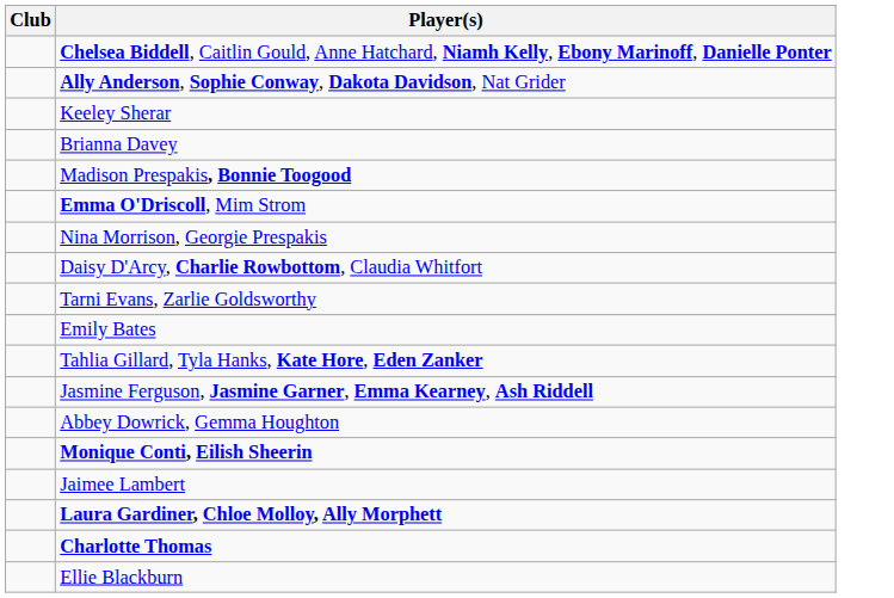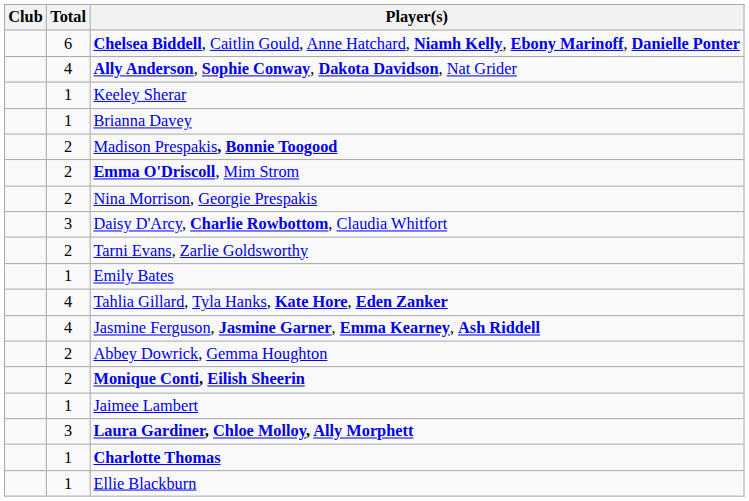 <table class="wikitable sortable">
 <tr>
 <th>Club</th>
+<th>Total</th>
 <th class="unsortable">Player(s)</th>
 </tr>
 <tr>
 <td></td>
+<td align="center">6</td>
 <td><strong><a href='#'>Chelsea Biddell</a></strong>, <a href='#'>Caitlin Gould</a>, <a href='#'>Anne Hatchard</a>, <strong><a href='#'>Niamh Kelly</a></strong>, <strong><a href='#'>Ebony Marinoff</a></strong>, <strong><a href='#'>Danielle Ponter</a></strong></td>
 </tr>
 <tr>
 <td></td>
+<td align="center">4</td>
 <td><strong><a href='#'>Ally Anderson</a></strong>, <strong><a href='#'>Sophie Conway</a></strong>, <strong><a href='#'>Dakota Davidson</a></strong>, <a href='#'>Nat Grider</a></td>
 </tr>
 <tr>
 <td></td>
+<td align="center">1</td>
 <td><a href='#'>Keeley Sherar</a></td>
 </tr>
 <tr>
 <td></td>
+<td align="center">1</td>
 <td><a href='#'>Brianna Davey</a></td>
 </tr>
 <tr>
 <td></td>
+<td align="center">2</td>
 <td><a href='#'>Madison Prespakis</a><strong>, <a href='#'>Bonnie Toogood</a></strong></td>
 </tr>
 <tr>
 <td></td>
+<td align="center">2</td>
 <td><a href='#'><strong>Emma O'Driscoll</strong></a>, <a href='#'>Mim Strom</a></td>
 </tr>
 <tr>
 <td></td>
+<td align="center">2</td>
 <td><a href='#'>Nina Morrison</a>, <a href='#'>Georgie Prespakis</a></td>
 </tr>
 <tr>
 <td></td>
+<td align="center">3</td>
 <td><a href='#'>Daisy D'Arcy</a>, <strong><a href='#'>Charlie Rowbottom</a></strong>, <a href='#'>Claudia Whitfort</a></td>
 </tr>
 <tr>
 <td></td>
+<td align="center">2</td>
 <td><a href='#'>Tarni Evans</a>, <a href='#'>Zarlie Goldsworthy</a></td>
 </tr>
 <tr>
 <td></td>
+<td align="center">1</td>
 <td><a href='#'>Emily Bates</a></td>
 </tr>
 <tr>
 <td></td>
+<td align="center">4</td>
 <td><a href='#'>Tahlia Gillard</a>, <a href='#'>Tyla Hanks</a>, <strong><a href='#'>Kate Hore</a></strong>, <strong><a href='#'>Eden Zanker</a></strong></td>
 </tr>
 <tr>
 <td></td>
+<td align="center">4</td>
 <td><a href='#'>Jasmine Ferguson</a>, <strong><a href='#'>Jasmine Garner</a></strong>, <a href='#'><strong>Emma Kearney</strong></a>, <strong><a href='#'>Ash Riddell</a></strong></td>
 </tr>
 <tr>
 <td></td>
+<td align="center">2</td>
 <td><a href='#'>Abbey Dowrick</a>, <a href='#'>Gemma Houghton</a></td>
 </tr>
 <tr>
 <td></td>
+<td align="center">2</td>
 <td><strong><a href='#'>Monique Conti</a>, <a href='#'>Eilish Sheerin</a></strong></td>
 </tr>
 <tr>
 <td></td>
+<td align="center">1</td>
 <td><a href='#'>Jaimee Lambert</a></td>
 </tr>
 <tr>
 <td></td>
+<td align="center">3</td>
 <td><strong><a href='#'>Laura Gardiner</a>, <a href='#'>Chloe Molloy</a>, <a href='#'>Ally Morphett</a></strong></td>
 </tr>
 <tr>
 <td></td>
+<td align="center">1</td>
 <td><a href='#'><strong>Charlotte Thomas</strong></a></td>
 </tr>
 <tr>
 <td></td>
+<td align="center">1</td>
 <td><a href='#'>Ellie Blackburn</a></td>
 </tr>
 </table>
